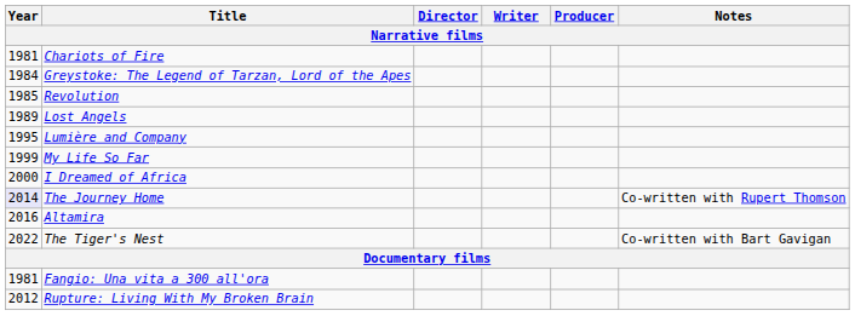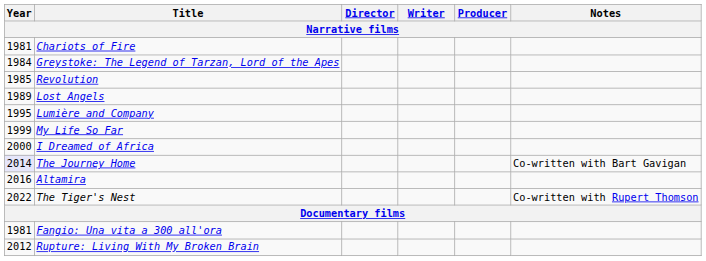 <table class="wikitable unsortable">
 <tr>
 <th>Year</th>
 <th>Title</th>
 <th width=65><a href='#'>Director</a></th>
 <th width=65><a href='#'>Writer</a></th>
 <th width=65><a href='#'>Producer</a></th>
 <th>Notes</th>
 </tr>
 <tr>
 <th colspan=6><a href='#'>Narrative films</a></th>
 </tr>
 <tr>
 <td>1981</td>
 <td><em><a href='#'>Chariots of Fire</a></em></td>
 <td></td>
 <td></td>
 <td></td>
 <td></td>
 </tr>
 <tr>
 <td>1984</td>
 <td><em><a href='#'>Greystoke: The Legend of Tarzan, Lord of the Apes</a></em></td>
 <td></td>
 <td></td>
 <td></td>
 <td></td>
 </tr>
 <tr>
 <td>1985</td>
 <td><em><a href='#'>Revolution</a></em></td>
 <td></td>
 <td></td>
 <td></td>
 <td></td>
 </tr>
 <tr>
 <td>1989</td>
 <td><em><a href='#'>Lost Angels</a></em></td>
 <td></td>
 <td></td>
 <td></td>
 <td></td>
 </tr>
 <tr>
 <td>1995</td>
 <td><em><a href='#'>Lumière and Company</a></em></td>
 <td></td>
 <td></td>
 <td></td>
 <td></td>
 </tr>
 <tr>
 <td>1999</td>
 <td><em><a href='#'>My Life So Far</a></em></td>
 <td></td>
 <td></td>
 <td></td>
 <td></td>
 </tr>
 <tr>
 <td>2000</td>
 <td><em><a href='#'>I Dreamed of Africa</a></em></td>
 <td></td>
 <td></td>
 <td></td>
 <td></td>
 </tr>
 <tr>
 <td style="background: lavender;">2014</td>
 <td><em><a href='#'>The Journey Home</a></em></td>
 <td></td>
 <td></td>
 <td></td>
-<td>Co-written with <a href='#'>Rupert Thomson</a></td>
+<td>Co-written with Bart Gavigan</td>
 </tr>
 <tr>
 <td>2016</td>
 <td><em><a href='#'>Altamira</a></em></td>
 <td></td>
 <td></td>
 <td></td>
 <td></td>
 </tr>
 <tr>
 <td>2022</td>
 <td><em>The Tiger's Nest</em></td>
 <td></td>
 <td></td>
 <td></td>
-<td>Co-written with Bart Gavigan</td>
+<td>Co-written with <a href='#'>Rupert Thomson</a></td>
 </tr>
 <tr>
 <th colspan=6><a href='#'>Documentary films</a></th>
 </tr>
 <tr>
 <td>1981</td>
 <td><em><a href='#'>Fangio: Una vita a 300 all'ora</a></em></td>
 <td></td>
 <td></td>
 <td></td>
 <td></td>
 </tr>
 <tr>
 <td>2012</td>
 <td><em><a href='#'>Rupture: Living With My Broken Brain</a></em></td>
 <td></td>
 <td></td>
 <td></td>
 <td></td>
 </tr>
 </table>
